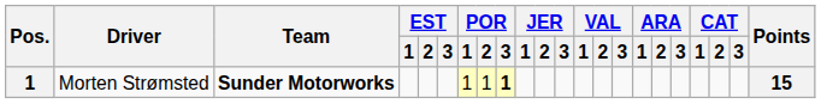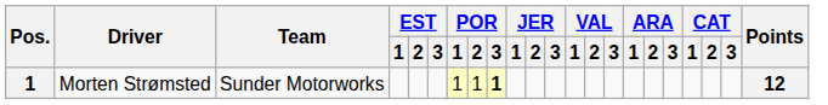 <table class="wikitable" style="font-size: 80%">
 <tr>
 <th rowspan="2">Pos.</th>
 <th rowspan="2">Driver</th>
 <th rowspan="2">Team</th>
 <th colspan="3"><a href='#'>EST</a><br></th>
 <th colspan="3"><a href='#'>POR</a><br></th>
 <th colspan="3"><a href='#'>JER</a><br></th>
 <th colspan="3"><a href='#'>VAL</a><br></th>
 <th colspan="3"><a href='#'>ARA</a><br></th>
 <th colspan="3"><a href='#'>CAT</a><br></th>
 <th rowspan="2">Points</th>
 </tr>
 <tr>
 <th>1</th>
 <th>2</th>
 <th>3</th>
 <th>1</th>
 <th>2</th>
 <th>3</th>
 <th>1</th>
 <th>2</th>
 <th>3</th>
 <th>1</th>
 <th>2</th>
 <th>3</th>
 <th>1</th>
 <th>2</th>
 <th>3</th>
 <th>1</th>
 <th>2</th>
 <th>3</th>
 </tr>
 <tr>
 <th>1</th>
 <td> Morten Strømsted</td>
-<td><strong> Sunder Motorworks</strong></td>
+<td> Sunder Motorworks</td>
 <td></td>
 <td></td>
 <td></td>
 <td style="background:#FFFFBF">1</td>
 <td style="background:#FFFFBF">1</td>
 <td style="background:#FFFFBF"><strong>1</strong></td>
 <td></td>
 <td></td>
 <td></td>
 <td></td>
 <td></td>
 <td></td>
 <td></td>
 <td></td>
 <td></td>
 <td></td>
 <td></td>
 <td></td>
-<th>15</th>
+<th>12</th>
 </tr>
 </table>
